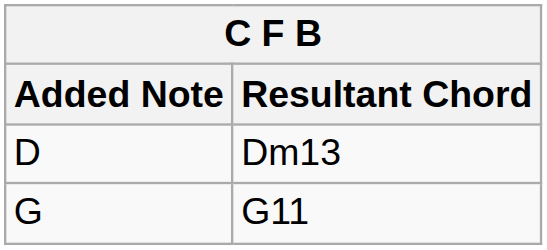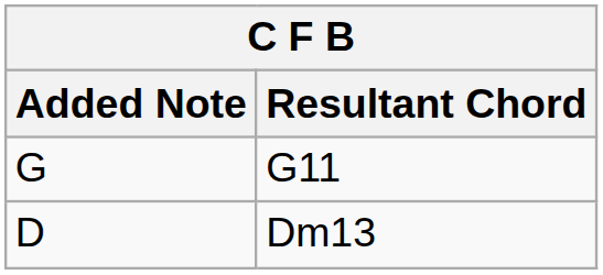 <table class="wikitable">
 <tr>
 <th colspan="2">C F B</th>
 </tr>
 <tr>
 <th>Added Note</th>
 <th>Resultant Chord</th>
 </tr>
 <tr>
+<td>G</td>
+<td>G11</td>
+</tr>
+<tr>
 <td>D</td>
 <td>Dm13</td>
 </tr>
-<tr>
-<td>G</td>
-<td>G11</td>
-</tr>
 </table>
